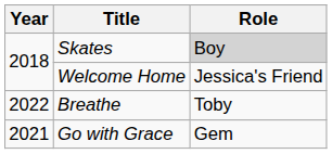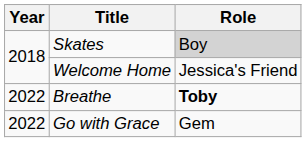 <table class="wikitable">
 <tr>
 <th>Year</th>
 <th>Title</th>
 <th>Role</th>
 </tr>
 <tr>
 <td rowspan="2">2018</td>
 <td><em>Skates</em></td>
 <td style="background: lightgrey;">Boy</td>
 </tr>
 <tr>
 <td><em>Welcome Home</em></td>
 <td>Jessica's Friend</td>
 </tr>
 <tr>
 <td>2022</td>
 <td><em>Breathe</em></td>
-<td>Toby</td>
+<td><strong>Toby</strong></td>
 </tr>
 <tr>
-<td>2021</td>
+<td>2022</td>
 <td><em>Go with Grace</em></td>
 <td>Gem</td>
 </tr>
 </table>
